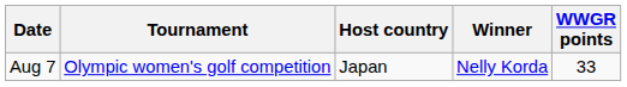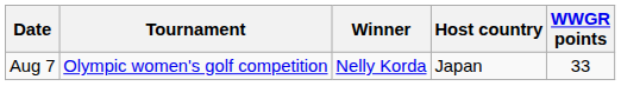 <table class="wikitable sortable" style="font-size:95%">
 <tr>
 <th>Date</th>
 <th>Tournament</th>
+<th>Winner</th>
 <th>Host country</th>
-<th>Winner</th>
 <th><a href='#'>WWGR</a><br>points</th>
 </tr>
 <tr>
 <td>Aug 7</td>
 <td><a href='#'>Olympic women's golf competition</a></td>
+<td> <a href='#'>Nelly Korda</a></td>
 <td>Japan</td>
-<td> <a href='#'>Nelly Korda</a></td>
 <td align=center>33</td>
 </tr>
 </table>
